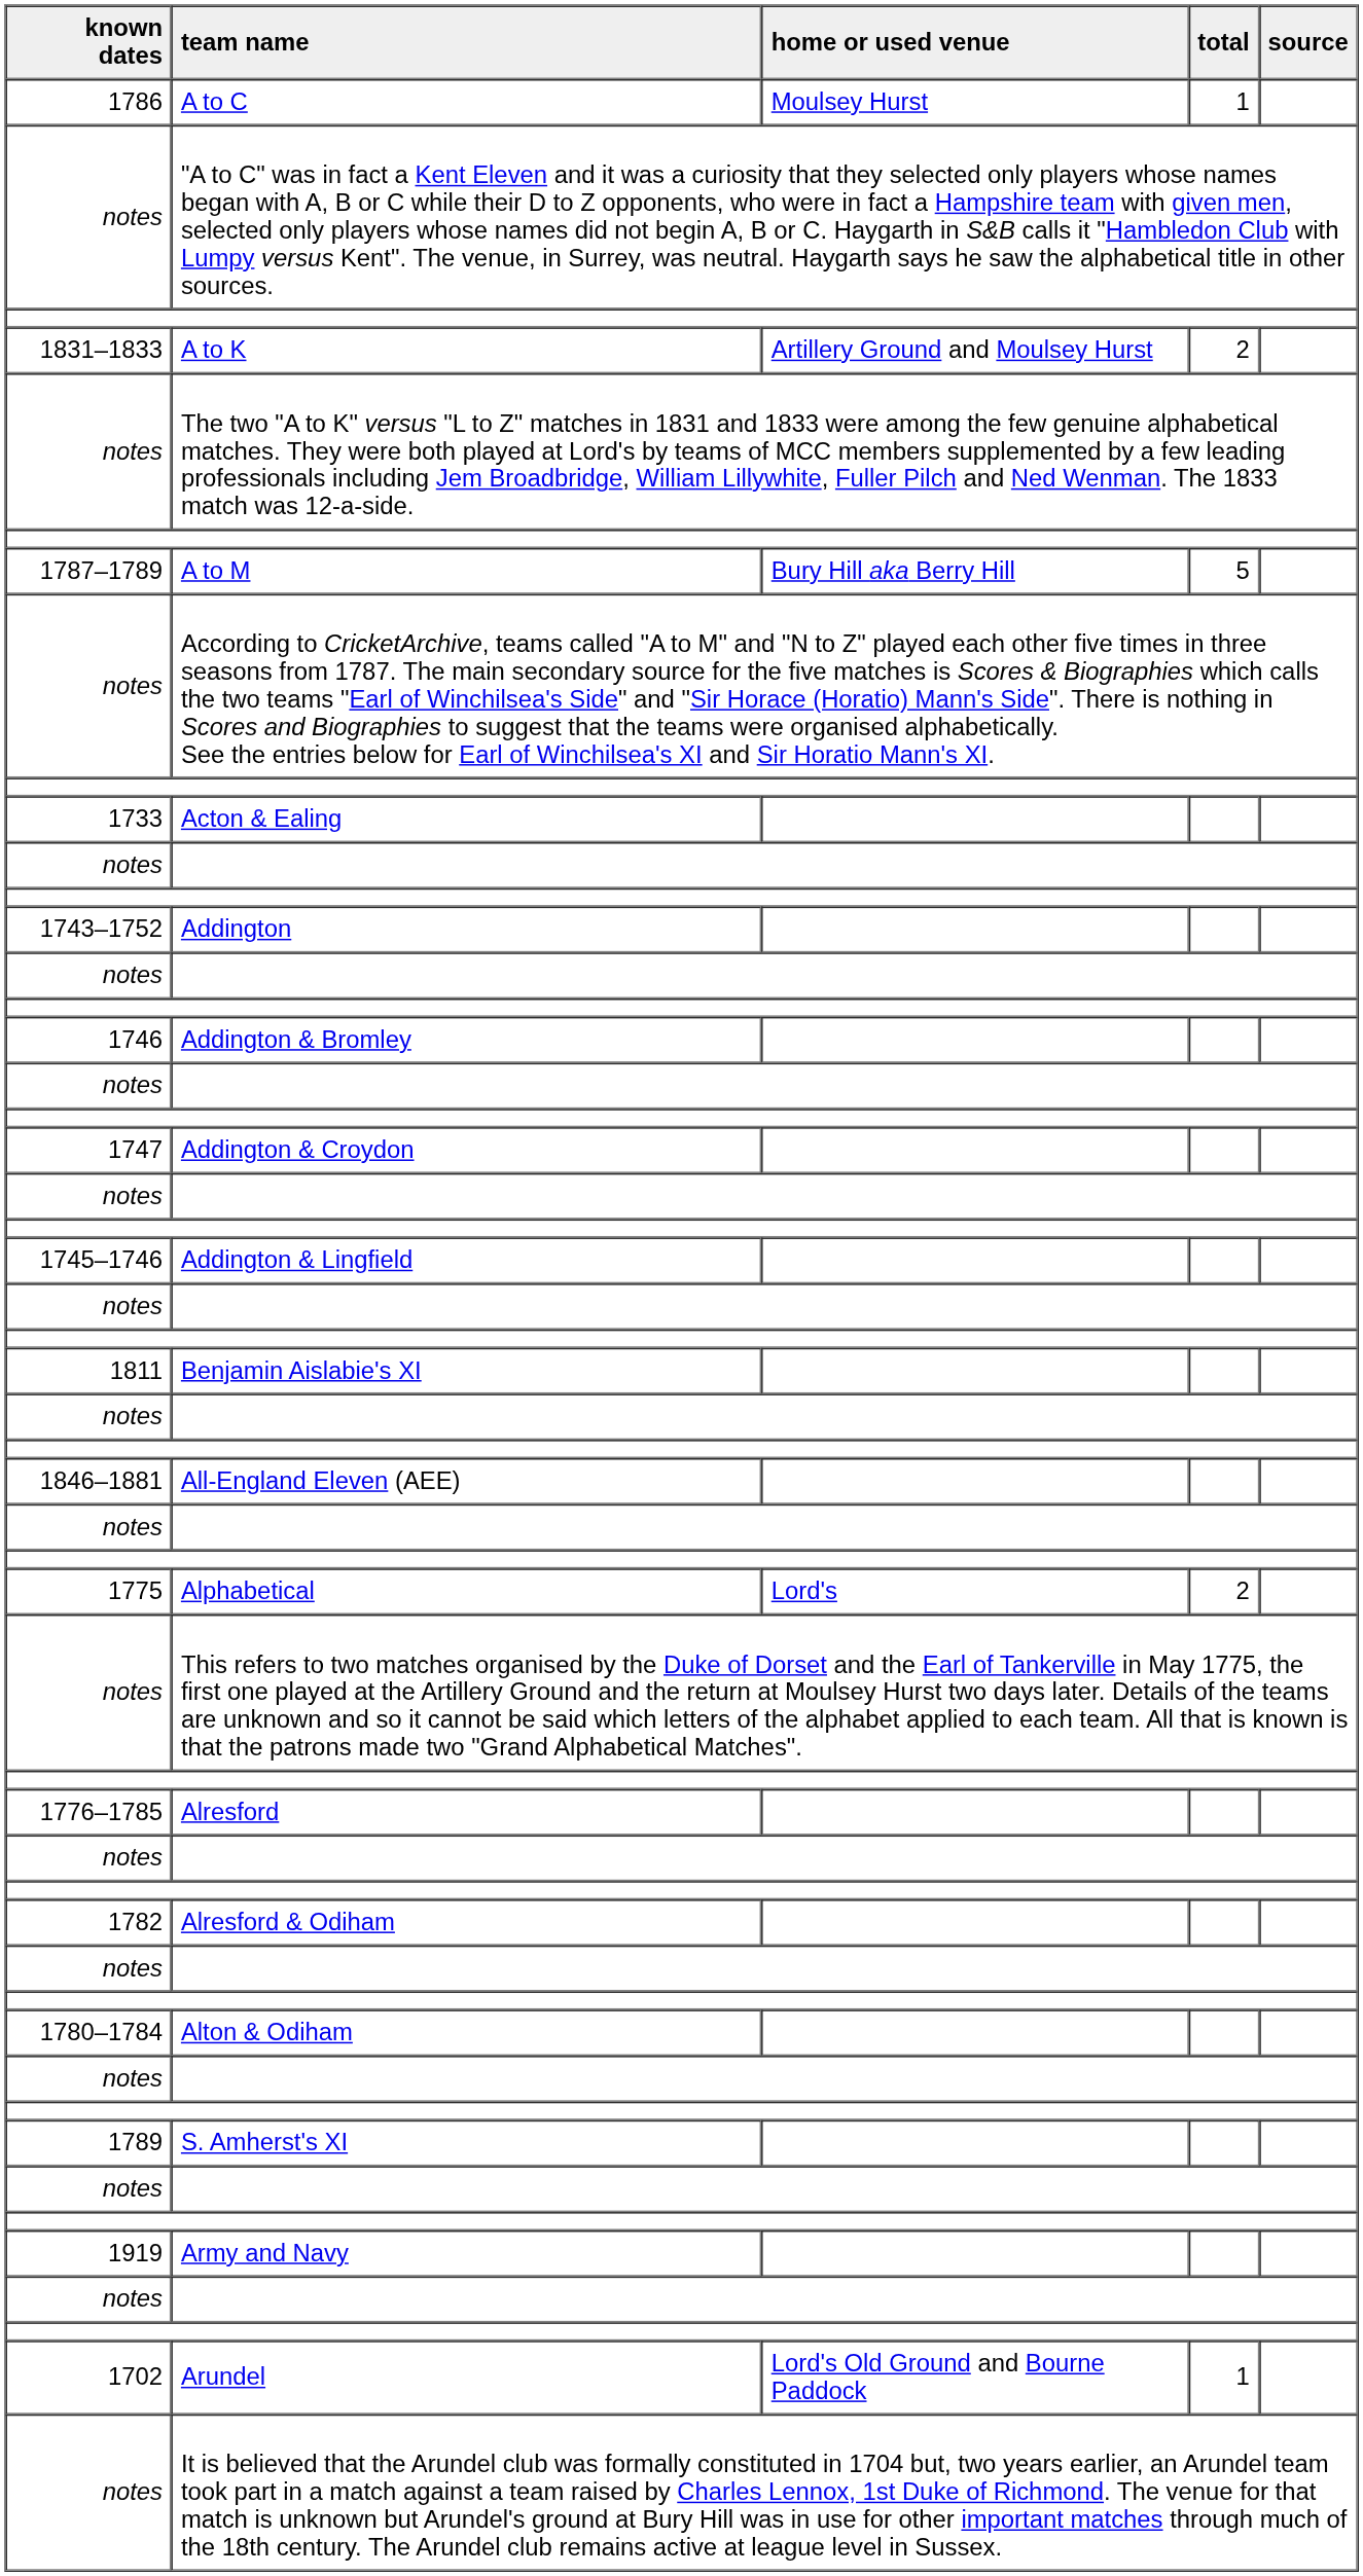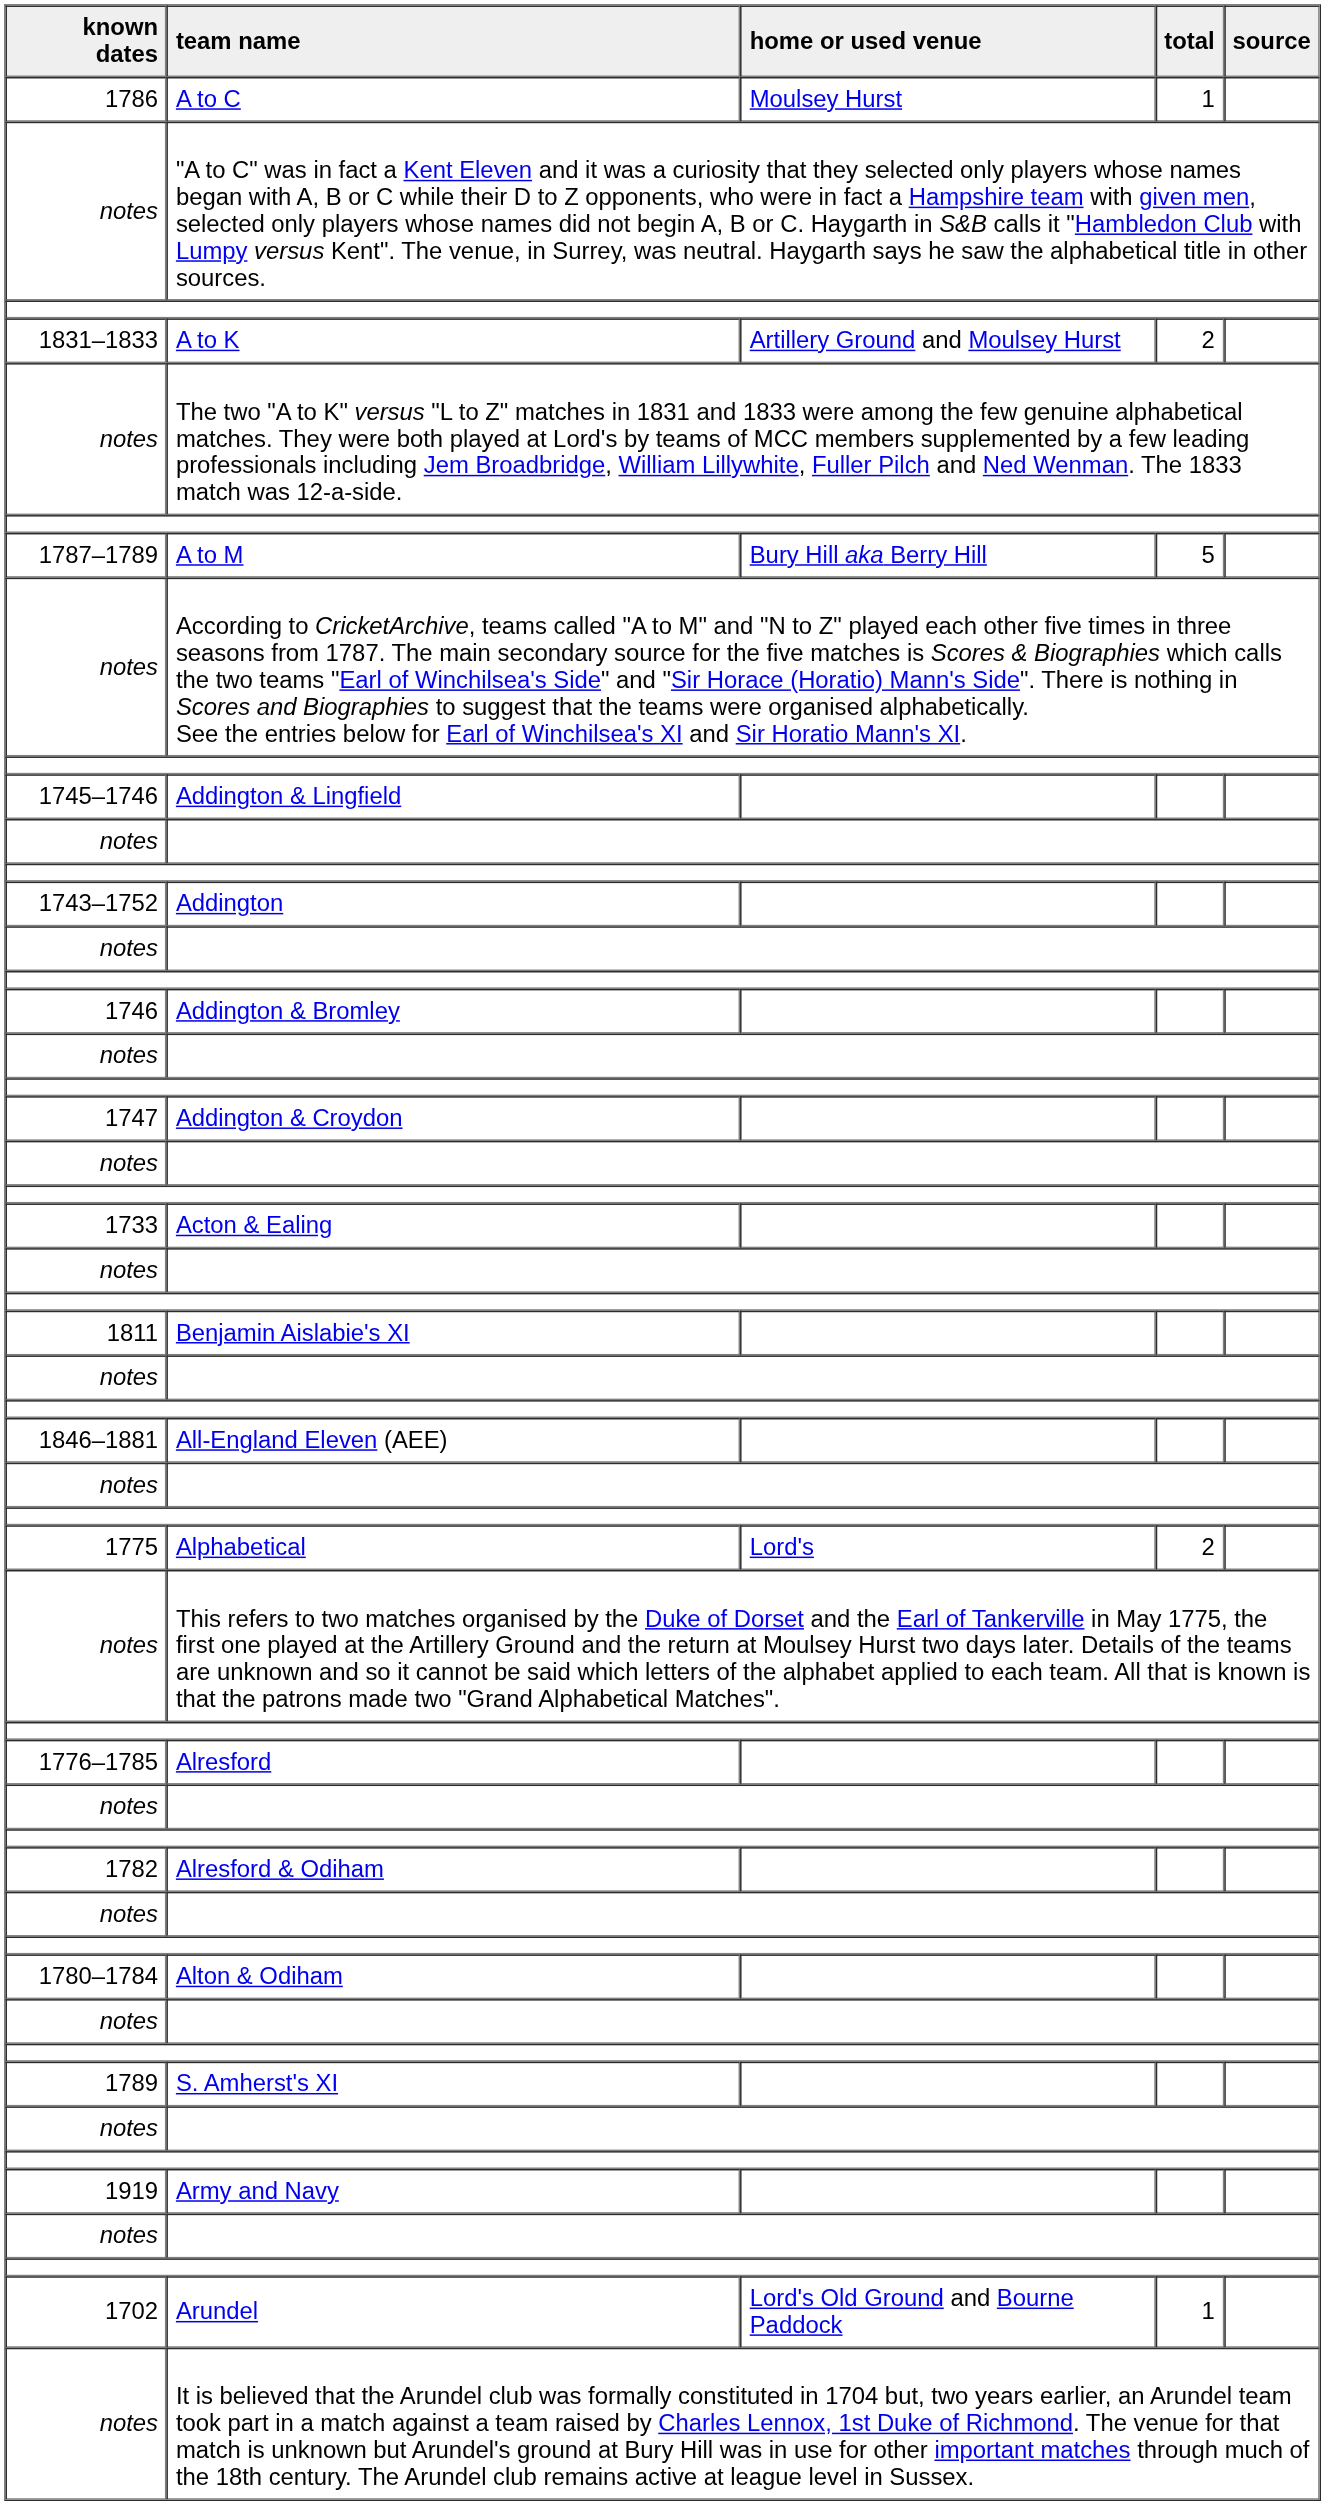 <table border="1" cellpadding="5" cellspacing="0">
 <tr style="background:#efefef;">
 <th style="width:12.5%; text-align:right;">known dates</th>
 <th style="width:45.0%; text-align:left;">team name</th>
 <th style="width:32.5%; text-align:left;">home or used venue</th>
 <th style="width:5.00%; text-align:right;">total</th>
 <th style="width:5.00%; text-align:right;">source</th>
 </tr>
 <tr>
 <td style="text-align:right;">1786</td>
 <td><a href='#'>A to C</a></td>
 <td><a href='#'>Moulsey Hurst</a></td>
 <td style="text-align:right;">1</td>
 <td style="text-align:right;"></td>
 </tr>
 <tr>
 <td style="text-align:right;"><em>notes</em></td>
 <td colspan="4"><br>"A to C" was in fact a <a href='#'>Kent Eleven</a> and it was a curiosity that they selected only players whose names began with A, B or C while their D to Z opponents, who were in fact a <a href='#'>Hampshire team</a> with <a href='#'>given men</a>, selected only players whose names did not begin A, B or C. Haygarth in <em>S&B</em> calls it "<a href='#'>Hambledon Club</a> with <a href='#'>Lumpy</a> <em>versus</em> Kent". The venue, in Surrey, was neutral. Haygarth says he saw the alphabetical title in other sources.</td>
 </tr>
 <tr>
 <td colspan="5"></td>
 </tr>
 <tr>
 <td style="text-align:right;">1831–1833</td>
 <td><a href='#'>A to K</a></td>
 <td><a href='#'>Artillery Ground</a> and <a href='#'>Moulsey Hurst</a></td>
 <td style="text-align:right;">2</td>
 <td style="text-align:right;"></td>
 </tr>
 <tr>
 <td style="text-align:right;"><em>notes</em></td>
 <td colspan="4"><br>The two "A to K" <em>versus</em> "L to Z" matches in 1831 and 1833 were among the few genuine alphabetical matches. They were both played at Lord's by teams of MCC members supplemented by a few leading professionals including <a href='#'>Jem Broadbridge</a>, <a href='#'>William Lillywhite</a>, <a href='#'>Fuller Pilch</a> and <a href='#'>Ned Wenman</a>. The 1833 match was 12-a-side.</td>
 </tr>
 <tr>
 <td colspan="5"></td>
 </tr>
 <tr>
 <td style="text-align:right;">1787–1789</td>
 <td><a href='#'>A to M</a></td>
 <td><a href='#'>Bury Hill <em>aka</em> Berry Hill</a></td>
 <td style="text-align:right;">5</td>
 <td style="text-align:right;"></td>
 </tr>
 <tr>
 <td style="text-align:right;"><em>notes</em></td>
 <td colspan="4"><br>According to <em>CricketArchive</em>, teams called "A to M" and "N to Z" played each other five times in three seasons from 1787. The main secondary source for the five matches is <em>Scores & Biographies</em> which calls the two teams "<a href='#'>Earl of Winchilsea's Side</a>" and "<a href='#'>Sir Horace (Horatio) Mann's Side</a>". There is nothing in <em>Scores and Biographies</em> to suggest that the teams were organised alphabetically.<br>See the entries below for <a href='#'>Earl of Winchilsea's XI</a> and <a href='#'>Sir Horatio Mann's XI</a>.</td>
 </tr>
 <tr>
 <td colspan="5"></td>
 </tr>
 <tr>
-<td style="text-align:right;">1733</td>
-<td><a href='#'>Acton & Ealing</a></td>
+<td style="text-align:right;">1745–1746</td>
+<td><a href='#'>Addington & Lingfield</a></td>
 <td></td>
 <td style="text-align:right;"></td>
 <td style="text-align:right;"></td>
 </tr>
 <tr>
 <td style="text-align:right;"><em>notes</em></td>
 <td colspan="4"></td>
 </tr>
 <tr>
 <td colspan="5"></td>
 </tr>
 <tr>
 <td style="text-align:right;">1743–1752</td>
 <td><a href='#'>Addington</a></td>
 <td></td>
 <td style="text-align:right;"></td>
 <td style="text-align:right;"></td>
 </tr>
 <tr>
 <td style="text-align:right;"><em>notes</em></td>
 <td colspan="4"></td>
 </tr>
 <tr>
 <td colspan="5"></td>
 </tr>
 <tr>
 <td style="text-align:right;">1746</td>
 <td><a href='#'>Addington & Bromley</a></td>
 <td></td>
 <td style="text-align:right;"></td>
 <td style="text-align:right;"></td>
 </tr>
 <tr>
 <td style="text-align:right;"><em>notes</em></td>
 <td colspan="4"></td>
 </tr>
 <tr>
 <td colspan="5"></td>
 </tr>
 <tr>
 <td style="text-align:right;">1747</td>
 <td><a href='#'>Addington & Croydon</a></td>
 <td></td>
 <td style="text-align:right;"></td>
 <td style="text-align:right;"></td>
 </tr>
 <tr>
 <td style="text-align:right;"><em>notes</em></td>
 <td colspan="4"></td>
 </tr>
 <tr>
 <td colspan="5"></td>
 </tr>
 <tr>
-<td style="text-align:right;">1745–1746</td>
-<td><a href='#'>Addington & Lingfield</a></td>
+<td style="text-align:right;">1733</td>
+<td><a href='#'>Acton & Ealing</a></td>
 <td></td>
 <td style="text-align:right;"></td>
 <td style="text-align:right;"></td>
 </tr>
 <tr>
 <td style="text-align:right;"><em>notes</em></td>
 <td colspan="4"></td>
 </tr>
 <tr>
 <td colspan="5"></td>
 </tr>
 <tr>
 <td style="text-align:right;">1811</td>
 <td><a href='#'>Benjamin Aislabie's XI</a></td>
 <td></td>
 <td style="text-align:right;"></td>
 <td style="text-align:right;"></td>
 </tr>
 <tr>
 <td style="text-align:right;"><em>notes</em></td>
 <td colspan="4"></td>
 </tr>
 <tr>
 <td colspan="5"></td>
 </tr>
 <tr>
 <td style="text-align:right;">1846–1881</td>
 <td><a href='#'>All-England Eleven</a> (AEE)</td>
 <td></td>
 <td style="text-align:right;"></td>
 <td style="text-align:right;"></td>
 </tr>
 <tr>
 <td style="text-align:right;"><em>notes</em></td>
 <td colspan="4"></td>
 </tr>
 <tr>
 <td colspan="5"></td>
 </tr>
 <tr>
 <td style="text-align:right;">1775</td>
 <td><a href='#'>Alphabetical</a></td>
 <td><a href='#'>Lord's</a></td>
 <td style="text-align:right;">2</td>
 <td style="text-align:right;"></td>
 </tr>
 <tr>
 <td style="text-align:right;"><em>notes</em></td>
 <td colspan="4"><br>This refers to two matches organised by the <a href='#'>Duke of Dorset</a> and the <a href='#'>Earl of Tankerville</a> in May 1775, the first one played at the Artillery Ground and the return at Moulsey Hurst two days later. Details of the teams are unknown and so it cannot be said which letters of the alphabet applied to each team. All that is known is that the patrons made two "Grand Alphabetical Matches".</td>
 </tr>
 <tr>
 <td colspan="5"></td>
 </tr>
 <tr>
 <td style="text-align:right;">1776–1785</td>
 <td><a href='#'>Alresford</a></td>
 <td></td>
 <td style="text-align:right;"></td>
 <td style="text-align:right;"></td>
 </tr>
 <tr>
 <td style="text-align:right;"><em>notes</em></td>
 <td colspan="4"></td>
 </tr>
 <tr>
 <td colspan="5"></td>
 </tr>
 <tr>
 <td style="text-align:right;">1782</td>
 <td><a href='#'>Alresford & Odiham</a></td>
 <td></td>
 <td style="text-align:right;"></td>
 <td style="text-align:right;"></td>
 </tr>
 <tr>
 <td style="text-align:right;"><em>notes</em></td>
 <td colspan="4"></td>
 </tr>
 <tr>
 <td colspan="5"></td>
 </tr>
 <tr>
 <td style="text-align:right;">1780–1784</td>
 <td><a href='#'>Alton & Odiham</a></td>
 <td></td>
 <td style="text-align:right;"></td>
 <td style="text-align:right;"></td>
 </tr>
 <tr>
 <td style="text-align:right;"><em>notes</em></td>
 <td colspan="4"></td>
 </tr>
 <tr>
 <td colspan="5"></td>
 </tr>
 <tr>
 <td style="text-align:right;">1789</td>
 <td><a href='#'>S. Amherst's XI</a></td>
 <td></td>
 <td style="text-align:right;"></td>
 <td style="text-align:right;"></td>
 </tr>
 <tr>
 <td style="text-align:right;"><em>notes</em></td>
 <td colspan="4"></td>
 </tr>
 <tr>
 <td colspan="5"></td>
 </tr>
 <tr>
 <td style="text-align:right;">1919</td>
 <td><a href='#'>Army and Navy</a></td>
 <td></td>
 <td style="text-align:right;"></td>
 <td style="text-align:right;"></td>
 </tr>
 <tr>
 <td style="text-align:right;"><em>notes</em></td>
 <td colspan="4"></td>
 </tr>
 <tr>
 <td colspan="5"></td>
 </tr>
 <tr>
 <td style="text-align:right;">1702</td>
 <td><a href='#'>Arundel</a></td>
 <td><a href='#'>Lord's Old Ground</a> and <a href='#'>Bourne Paddock</a></td>
 <td style="text-align:right;">1</td>
 <td style="text-align:right;"></td>
 </tr>
 <tr>
 <td style="text-align:right;"><em>notes</em></td>
 <td colspan="4"><br>It is believed that the Arundel club was formally constituted in 1704 but, two years earlier, an Arundel team took part in a match against a team raised by <a href='#'>Charles Lennox, 1st Duke of Richmond</a>. The venue for that match is unknown but Arundel's ground at Bury Hill was in use for other <a href='#'>important matches</a> through much of the 18th century. The Arundel club remains active at league level in Sussex.</td>
 </tr>
 </table>
